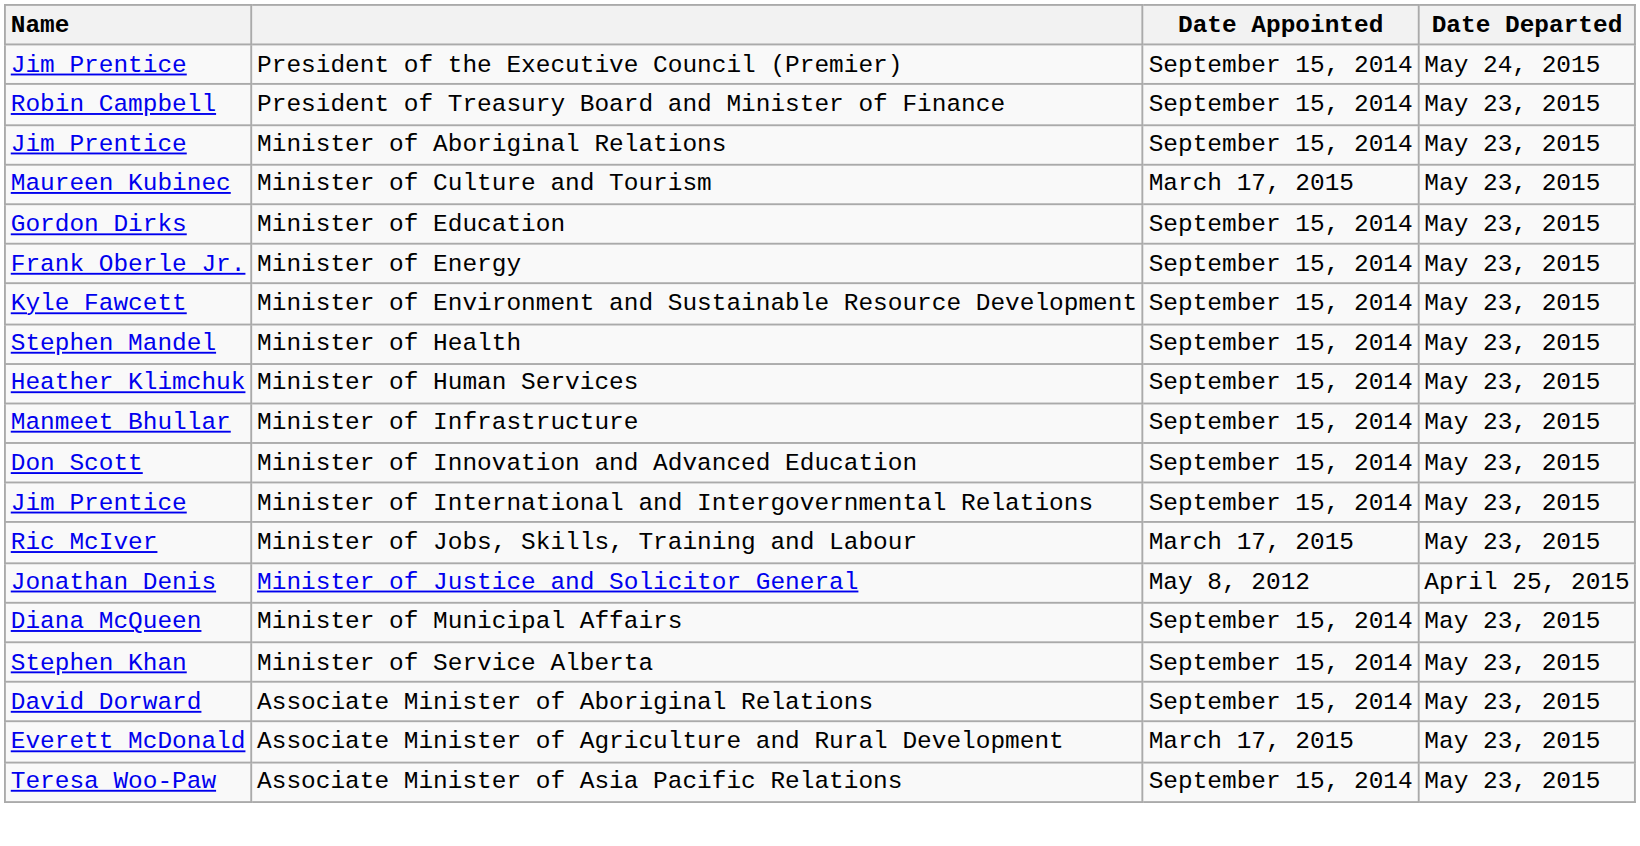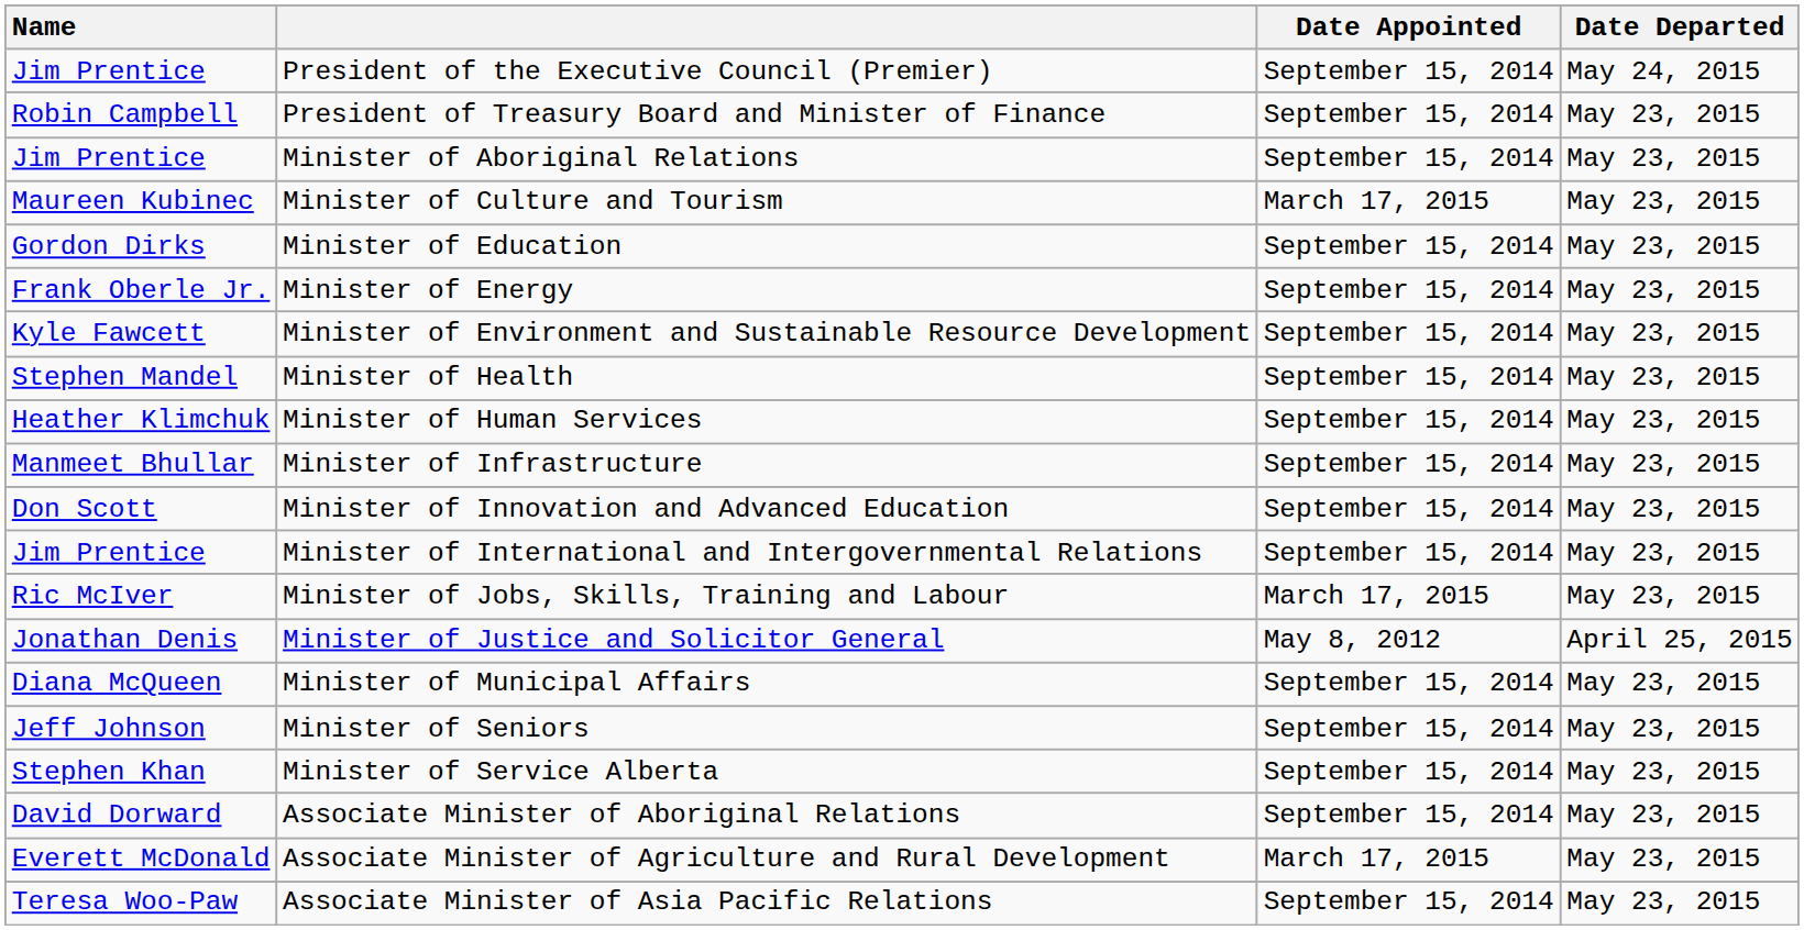 <table class="wikitable sortable" style="text-align:left;">
 <tr>
 <th style="text-align:left;">Name</th>
 <th></th>
 <th>Date Appointed</th>
 <th>Date Departed</th>
 </tr>
 <tr>
 <td style="text-align:left;"><a href='#'>Jim Prentice</a></td>
 <td>President of the Executive Council (Premier)</td>
 <td>September 15, 2014</td>
 <td>May 24, 2015</td>
 </tr>
 <tr>
 <td><a href='#'>Robin Campbell</a></td>
 <td>President of Treasury Board and Minister of Finance</td>
 <td>September 15, 2014</td>
 <td>May 23, 2015</td>
 </tr>
 <tr>
 <td><a href='#'>Jim Prentice</a></td>
 <td>Minister of Aboriginal Relations</td>
 <td>September 15, 2014</td>
 <td>May 23, 2015</td>
 </tr>
 <tr>
 <td style="text-align:left;"><a href='#'>Maureen Kubinec</a></td>
 <td>Minister of Culture and Tourism</td>
 <td>March 17, 2015</td>
 <td>May 23, 2015</td>
 </tr>
 <tr>
 <td style="text-align:left;"><a href='#'>Gordon Dirks</a></td>
 <td>Minister of Education</td>
 <td>September 15, 2014</td>
 <td>May 23, 2015</td>
 </tr>
 <tr>
 <td style="text-align:left;"><a href='#'>Frank Oberle Jr.</a></td>
 <td>Minister of Energy</td>
 <td>September 15, 2014</td>
 <td>May 23, 2015</td>
 </tr>
 <tr>
 <td style="text-align:left;"><a href='#'>Kyle Fawcett</a></td>
 <td>Minister of Environment and Sustainable Resource Development</td>
 <td>September 15, 2014</td>
 <td>May 23, 2015</td>
 </tr>
 <tr style="text-align:left;">
 <td><a href='#'>Stephen Mandel</a></td>
 <td>Minister of Health</td>
 <td>September 15, 2014</td>
 <td>May 23, 2015</td>
 </tr>
 <tr style="text-align:left;">
 <td><a href='#'>Heather Klimchuk</a></td>
 <td>Minister of Human Services</td>
 <td>September 15, 2014</td>
 <td>May 23, 2015</td>
 </tr>
 <tr>
 <td><a href='#'>Manmeet Bhullar</a></td>
 <td>Minister of Infrastructure</td>
 <td>September 15, 2014</td>
 <td>May 23, 2015</td>
 </tr>
 <tr>
 <td><a href='#'>Don Scott</a></td>
 <td>Minister of Innovation and Advanced Education</td>
 <td>September 15, 2014</td>
 <td>May 23, 2015</td>
 </tr>
 <tr>
 <td><a href='#'>Jim Prentice</a></td>
 <td>Minister of International and Intergovernmental Relations</td>
 <td>September 15, 2014</td>
 <td>May 23, 2015</td>
 </tr>
 <tr>
 <td><a href='#'>Ric McIver</a></td>
 <td>Minister of Jobs, Skills, Training and Labour</td>
 <td>March 17, 2015</td>
 <td>May 23, 2015</td>
 </tr>
 <tr>
 <td><a href='#'>Jonathan Denis</a></td>
 <td><a href='#'>Minister of Justice and Solicitor General</a></td>
 <td>May 8, 2012</td>
 <td>April 25, 2015</td>
 </tr>
 <tr>
 <td><a href='#'>Diana McQueen</a></td>
 <td>Minister of Municipal Affairs</td>
 <td>September 15, 2014</td>
 <td>May 23, 2015</td>
 </tr>
 <tr>
+<td><a href='#'>Jeff Johnson</a></td>
+<td>Minister of Seniors</td>
+<td>September 15, 2014</td>
+<td>May 23, 2015</td>
+</tr>
+<tr>
 <td><a href='#'>Stephen Khan</a></td>
 <td>Minister of Service Alberta</td>
 <td>September 15, 2014</td>
 <td>May 23, 2015</td>
 </tr>
 <tr>
 <td><a href='#'>David Dorward</a></td>
 <td>Associate Minister of Aboriginal Relations</td>
 <td>September 15, 2014</td>
 <td>May 23, 2015</td>
 </tr>
 <tr>
 <td><a href='#'>Everett McDonald</a></td>
 <td>Associate Minister of Agriculture and Rural Development</td>
 <td>March 17, 2015</td>
 <td>May 23, 2015</td>
 </tr>
 <tr>
 <td><a href='#'>Teresa Woo-Paw</a></td>
 <td>Associate Minister of Asia Pacific Relations</td>
 <td>September 15, 2014</td>
 <td>May 23, 2015</td>
 </tr>
 </table>
